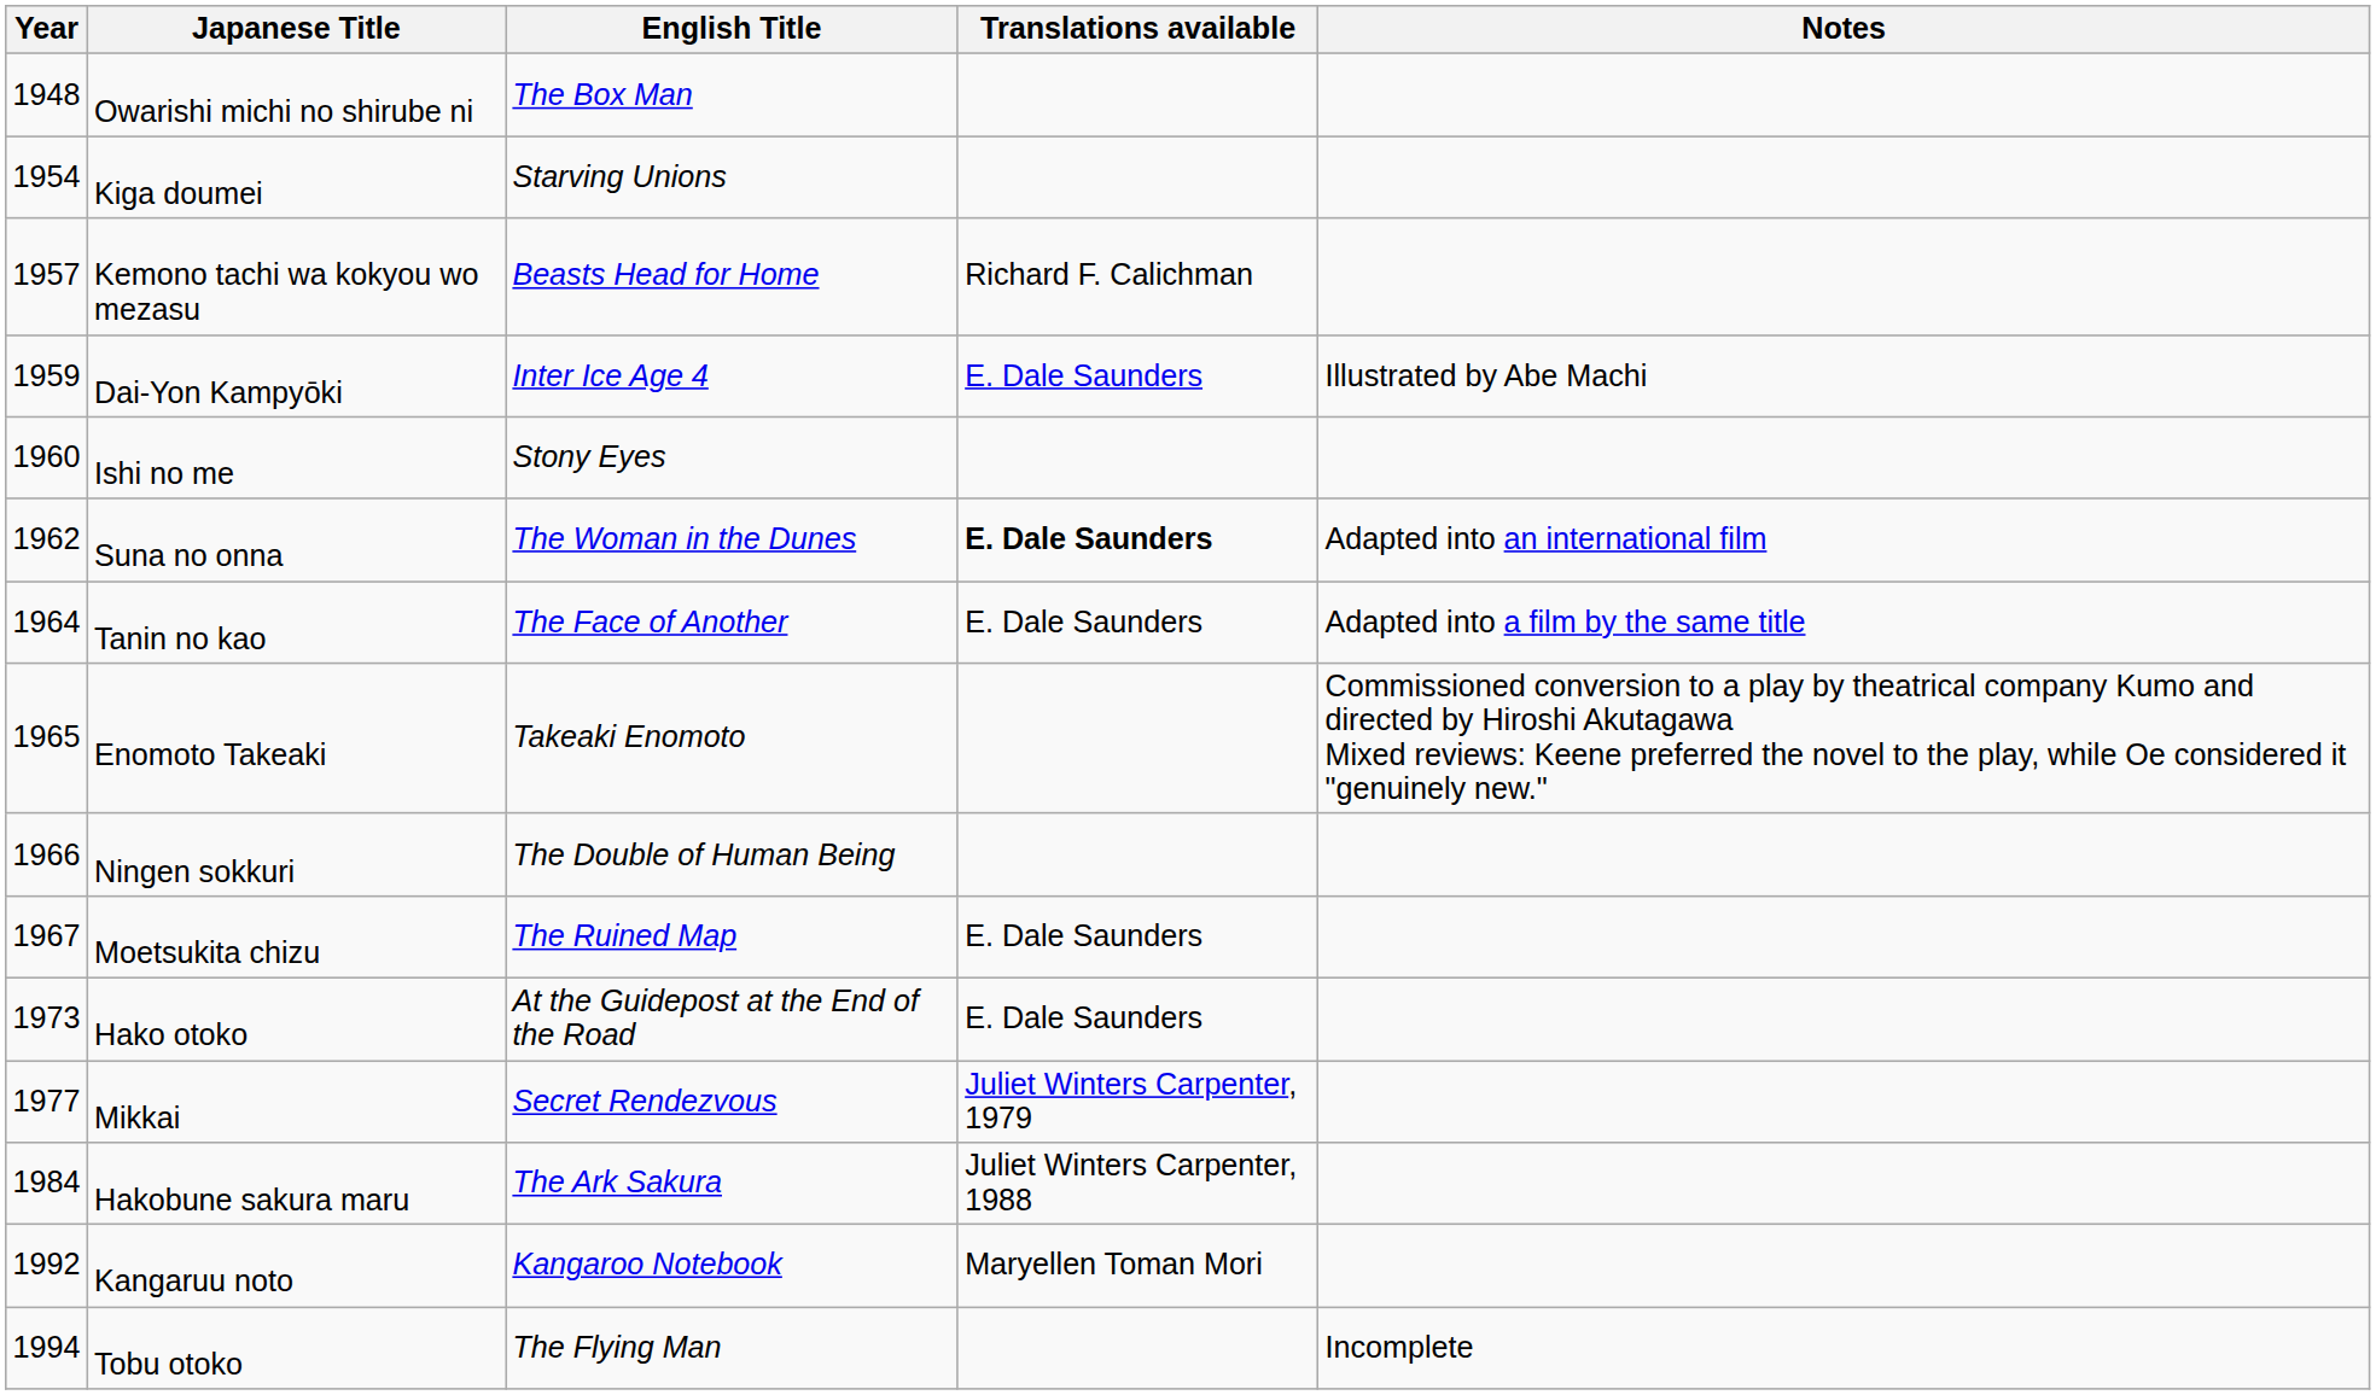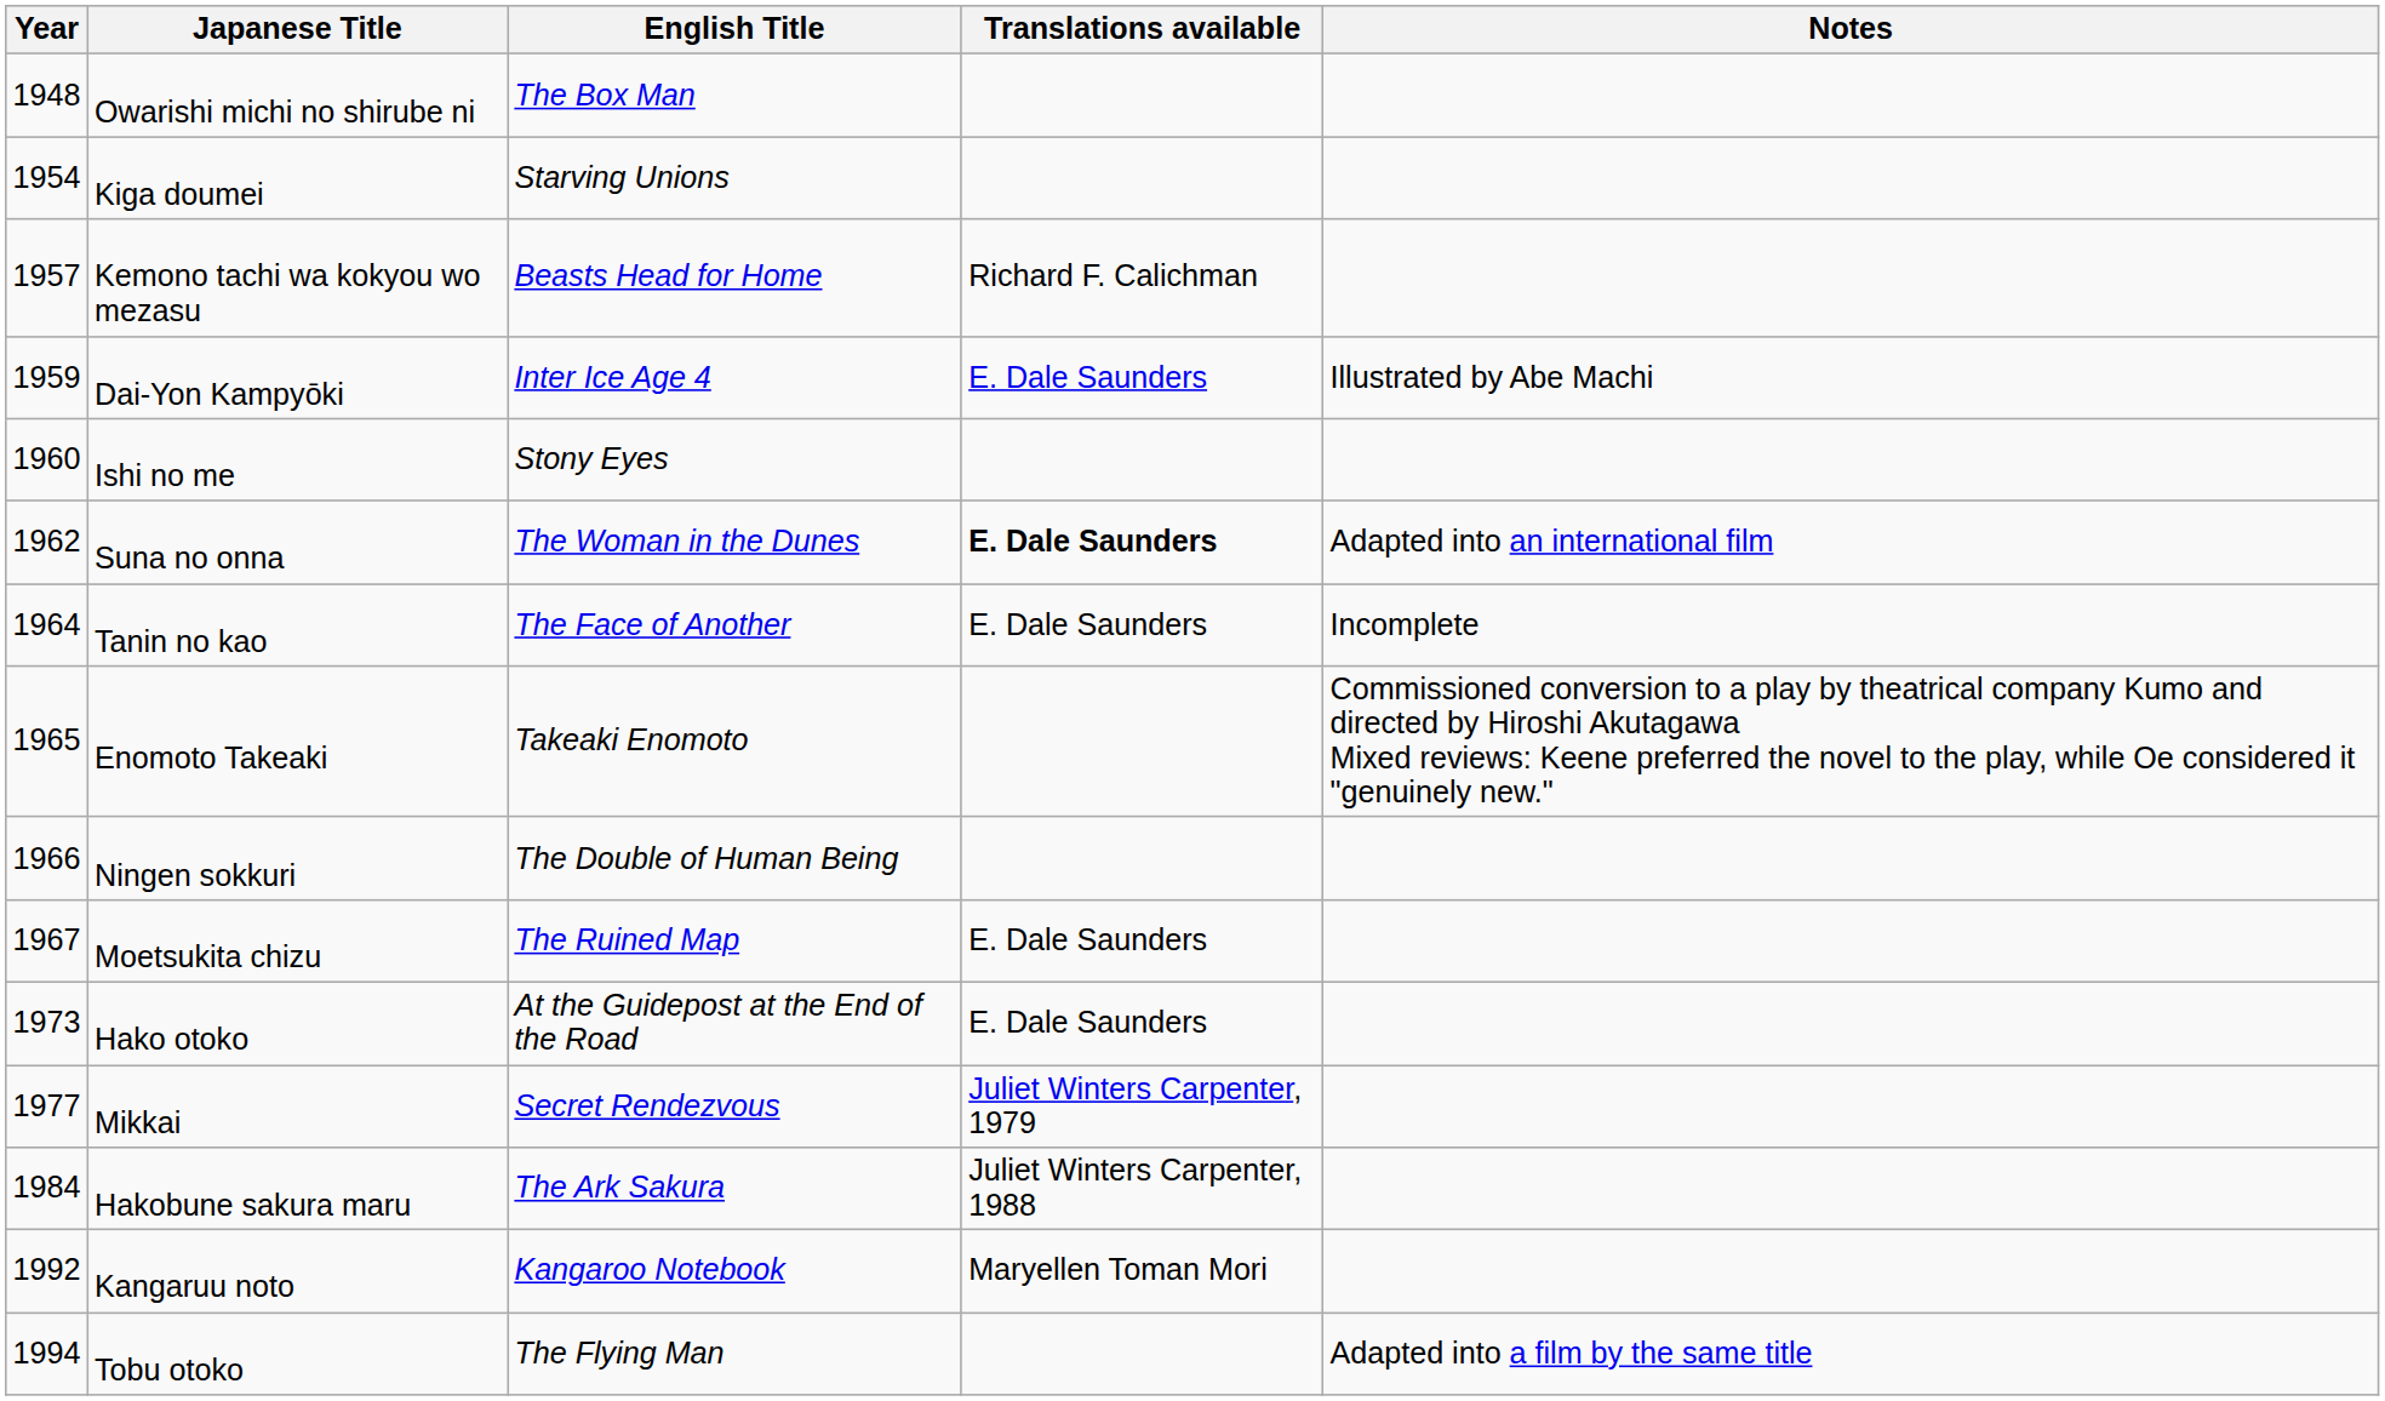 <table class="wikitable">
 <tr>
 <th>Year</th>
 <th>Japanese Title</th>
 <th>English Title</th>
 <th>Translations available</th>
 <th>Notes</th>
 </tr>
 <tr>
 <td>1948</td>
 <td><br> Owarishi michi no shirube ni</td>
 <td><em><a href='#'>The Box Man</a></em></td>
 <td></td>
 <td></td>
 </tr>
 <tr>
 <td>1954</td>
 <td><br>Kiga doumei</td>
 <td><em>Starving Unions</em></td>
 <td></td>
 <td></td>
 </tr>
 <tr>
 <td>1957</td>
 <td><br>Kemono tachi wa kokyou wo mezasu</td>
 <td><em><a href='#'>Beasts Head for Home</a></em></td>
 <td>Richard F. Calichman</td>
 <td></td>
 </tr>
 <tr>
 <td>1959</td>
 <td><br>Dai-Yon Kampyōki</td>
 <td><em><a href='#'>Inter Ice Age 4</a></em></td>
 <td><a href='#'>E. Dale Saunders</a></td>
 <td> Illustrated by Abe Machi</td>
 </tr>
 <tr>
 <td>1960</td>
 <td><br>Ishi no me</td>
 <td><em>Stony Eyes</em></td>
 <td></td>
 <td></td>
 </tr>
 <tr>
 <td>1962</td>
 <td><br>Suna no onna</td>
 <td><a href='#'><em>The Woman in the Dunes</em></a></td>
 <td><strong>E. Dale Saunders</strong></td>
 <td>Adapted into <a href='#'>an international film</a></td>
 </tr>
 <tr>
 <td>1964</td>
 <td><br>Tanin no kao</td>
 <td><em><a href='#'>The Face of Another</a></em></td>
 <td>E. Dale Saunders</td>
-<td>Adapted into <a href='#'>a film by the same title</a></td>
+<td>Incomplete</td>
 </tr>
 <tr>
 <td>1965</td>
 <td><br>Enomoto Takeaki</td>
 <td><em>Takeaki Enomoto</em></td>
 <td></td>
 <td>Commissioned conversion to a play by theatrical company Kumo and directed by Hiroshi Akutagawa<br>Mixed reviews: Keene preferred the novel to the play, while Oe considered it "genuinely new."</td>
 </tr>
 <tr>
 <td>1966</td>
 <td><br>Ningen sokkuri</td>
 <td><em>The Double of Human Being</em></td>
 <td></td>
 <td></td>
 </tr>
 <tr>
 <td>1967</td>
 <td><br>Moetsukita chizu</td>
 <td><a href='#'><em>The Ruined Map</em></a></td>
 <td>E. Dale Saunders</td>
 <td></td>
 </tr>
 <tr>
 <td>1973</td>
 <td><br>Hako otoko</td>
 <td><em>At the Guidepost at the End of the Road</em></td>
 <td>E. Dale Saunders</td>
 <td></td>
 </tr>
 <tr>
 <td>1977</td>
 <td><br>Mikkai</td>
 <td><a href='#'><em>Secret Rendezvous</em></a></td>
 <td><a href='#'>Juliet Winters Carpenter</a>, 1979</td>
 <td></td>
 </tr>
 <tr>
 <td>1984</td>
 <td><br>Hakobune sakura maru</td>
 <td><em><a href='#'>The Ark Sakura</a></em></td>
 <td>Juliet Winters Carpenter, 1988</td>
 <td></td>
 </tr>
 <tr>
 <td>1992</td>
 <td><br>Kangaruu noto</td>
 <td><a href='#'><em>Kangaroo Notebook</em></a></td>
 <td>Maryellen Toman Mori</td>
 <td></td>
 </tr>
 <tr>
 <td>1994</td>
 <td><br>Tobu otoko</td>
 <td><em>The Flying Man</em></td>
 <td></td>
-<td>Incomplete</td>
+<td>Adapted into <a href='#'>a film by the same title</a></td>
 </tr>
 </table>
